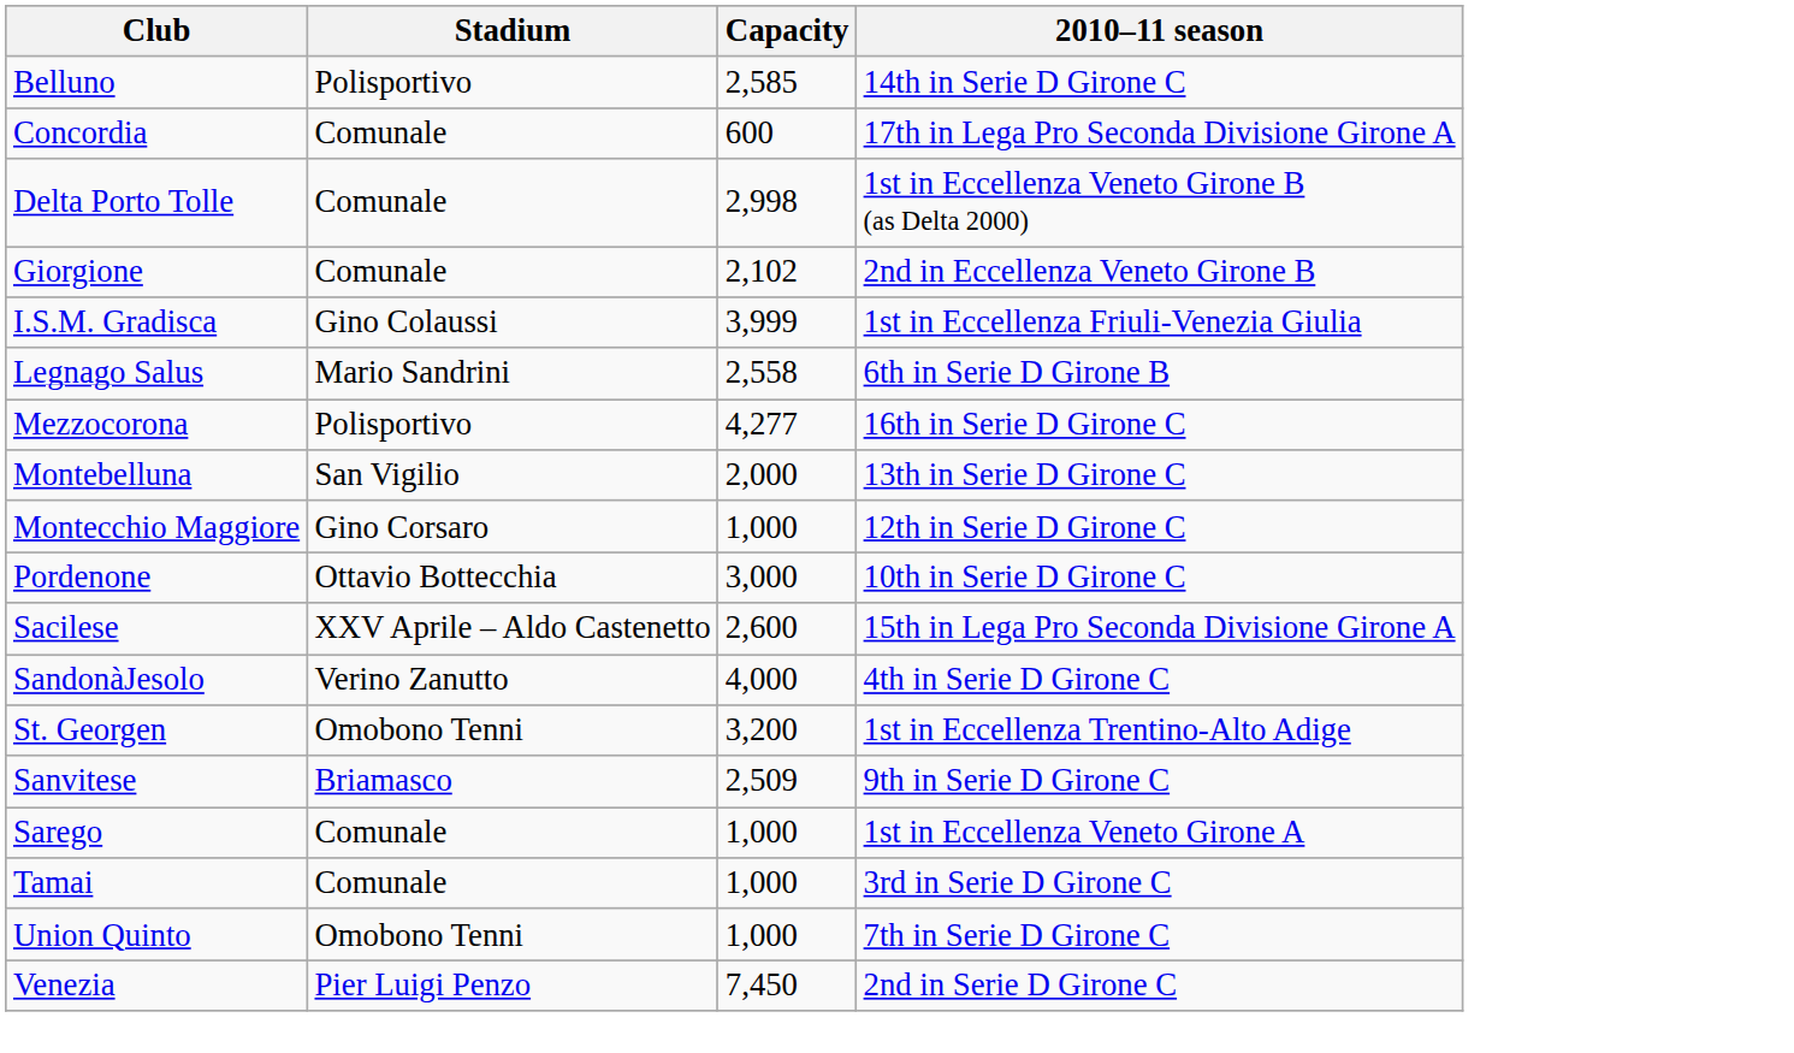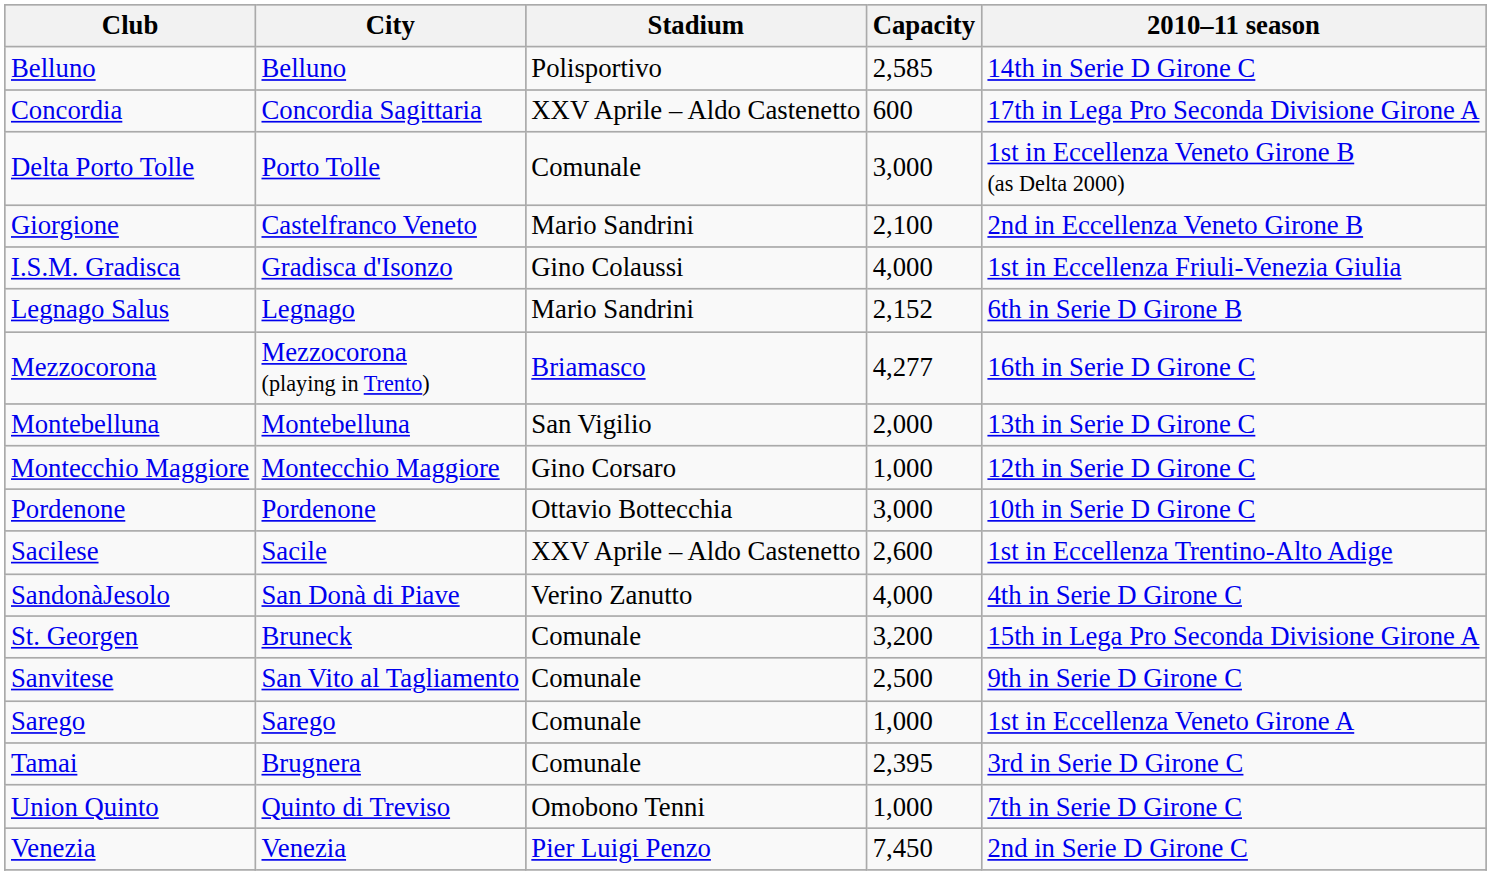 <table class="wikitable sortable">
 <tr>
 <th>Club</th>
+<th>City</th>
 <th>Stadium</th>
 <th>Capacity</th>
 <th>2010–11 season</th>
 </tr>
 <tr>
+<td><a href='#'>Belluno</a></td>
 <td><a href='#'>Belluno</a></td>
 <td>Polisportivo</td>
 <td>2,585</td>
 <td><a href='#'>14th in Serie D Girone C</a></td>
 </tr>
 <tr>
 <td><a href='#'>Concordia</a></td>
-<td>Comunale</td>
+<td><a href='#'>Concordia Sagittaria</a></td>
+<td>XXV Aprile – Aldo Castenetto</td>
 <td>600</td>
 <td><a href='#'>17th in Lega Pro Seconda Divisione Girone A</a></td>
 </tr>
 <tr>
 <td><a href='#'>Delta Porto Tolle</a></td>
+<td><a href='#'>Porto Tolle</a></td>
 <td>Comunale</td>
-<td>2,998</td>
+<td>3,000</td>
 <td><a href='#'>1st in Eccellenza Veneto Girone B</a><br><small>(as Delta 2000)</small></td>
 </tr>
 <tr>
 <td><a href='#'>Giorgione</a></td>
-<td>Comunale</td>
-<td>2,102</td>
+<td><a href='#'>Castelfranco Veneto</a></td>
+<td>Mario Sandrini</td>
+<td>2,100</td>
 <td><a href='#'>2nd in Eccellenza Veneto Girone B</a></td>
 </tr>
 <tr>
 <td><a href='#'>I.S.M. Gradisca</a></td>
+<td><a href='#'>Gradisca d'Isonzo</a></td>
 <td>Gino Colaussi</td>
-<td>3,999</td>
+<td>4,000</td>
 <td><a href='#'>1st in Eccellenza Friuli-Venezia Giulia</a></td>
 </tr>
 <tr>
 <td><a href='#'>Legnago Salus</a></td>
+<td><a href='#'>Legnago</a></td>
 <td>Mario Sandrini</td>
-<td>2,558</td>
+<td>2,152</td>
 <td><a href='#'>6th in Serie D Girone B</a></td>
 </tr>
 <tr>
 <td><a href='#'>Mezzocorona</a></td>
-<td>Polisportivo</td>
+<td><a href='#'>Mezzocorona</a><br><small>(playing in <a href='#'>Trento</a>)</small></td>
+<td><a href='#'>Briamasco</a></td>
 <td>4,277</td>
 <td><a href='#'>16th in Serie D Girone C</a></td>
 </tr>
 <tr>
+<td><a href='#'>Montebelluna</a></td>
 <td><a href='#'>Montebelluna</a></td>
 <td>San Vigilio</td>
 <td>2,000</td>
 <td><a href='#'>13th in Serie D Girone C</a></td>
 </tr>
 <tr>
 <td><a href='#'>Montecchio Maggiore</a></td>
+<td><a href='#'>Montecchio Maggiore</a></td>
 <td>Gino Corsaro</td>
 <td>1,000</td>
 <td><a href='#'>12th in Serie D Girone C</a></td>
 </tr>
 <tr>
+<td><a href='#'>Pordenone</a></td>
 <td><a href='#'>Pordenone</a></td>
 <td>Ottavio Bottecchia</td>
 <td>3,000</td>
 <td><a href='#'>10th in Serie D Girone C</a></td>
 </tr>
 <tr>
 <td><a href='#'>Sacilese</a></td>
+<td><a href='#'>Sacile</a></td>
 <td>XXV Aprile – Aldo Castenetto</td>
 <td>2,600</td>
-<td><a href='#'>15th in Lega Pro Seconda Divisione Girone A</a></td>
+<td><a href='#'>1st in Eccellenza Trentino-Alto Adige</a></td>
 </tr>
 <tr>
 <td><a href='#'>SandonàJesolo</a></td>
+<td><a href='#'>San Donà di Piave</a></td>
 <td>Verino Zanutto</td>
 <td>4,000</td>
 <td><a href='#'>4th in Serie D Girone C</a></td>
 </tr>
 <tr>
 <td><a href='#'>St. Georgen</a></td>
-<td>Omobono Tenni</td>
+<td><a href='#'>Bruneck</a></td>
+<td>Comunale</td>
 <td>3,200</td>
-<td><a href='#'>1st in Eccellenza Trentino-Alto Adige</a></td>
+<td><a href='#'>15th in Lega Pro Seconda Divisione Girone A</a></td>
 </tr>
 <tr>
 <td><a href='#'>Sanvitese</a></td>
-<td><a href='#'>Briamasco</a></td>
-<td>2,509</td>
+<td><a href='#'>San Vito al Tagliamento</a></td>
+<td>Comunale</td>
+<td>2,500</td>
 <td><a href='#'>9th in Serie D Girone C</a></td>
 </tr>
 <tr>
+<td><a href='#'>Sarego</a></td>
 <td><a href='#'>Sarego</a></td>
 <td>Comunale</td>
 <td>1,000</td>
 <td><a href='#'>1st in Eccellenza Veneto Girone A</a></td>
 </tr>
 <tr>
 <td><a href='#'>Tamai</a></td>
+<td><a href='#'>Brugnera</a></td>
 <td>Comunale</td>
-<td>1,000</td>
+<td>2,395</td>
 <td><a href='#'>3rd in Serie D Girone C</a></td>
 </tr>
 <tr>
 <td><a href='#'>Union Quinto</a></td>
+<td><a href='#'>Quinto di Treviso</a></td>
 <td>Omobono Tenni</td>
 <td>1,000</td>
 <td><a href='#'>7th in Serie D Girone C</a></td>
 </tr>
 <tr>
 <td><a href='#'>Venezia</a></td>
+<td><a href='#'>Venezia</a></td>
 <td><a href='#'>Pier Luigi Penzo</a></td>
 <td>7,450</td>
 <td><a href='#'>2nd in Serie D Girone C</a></td>
 </tr>
 </table>
